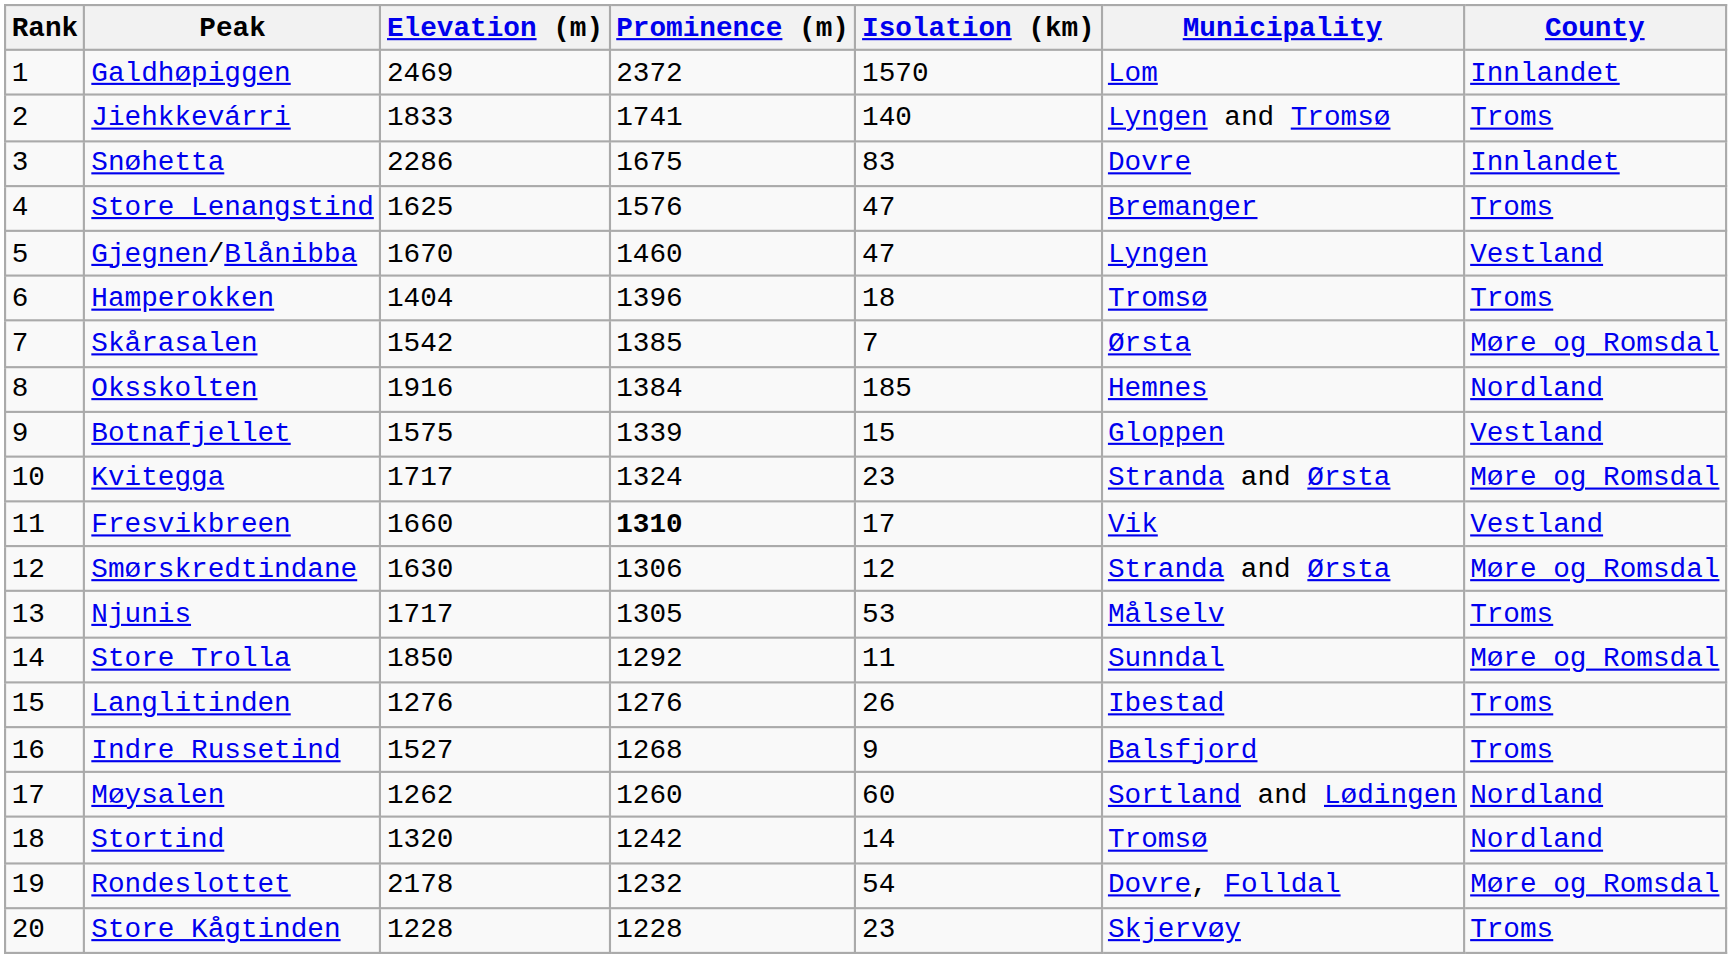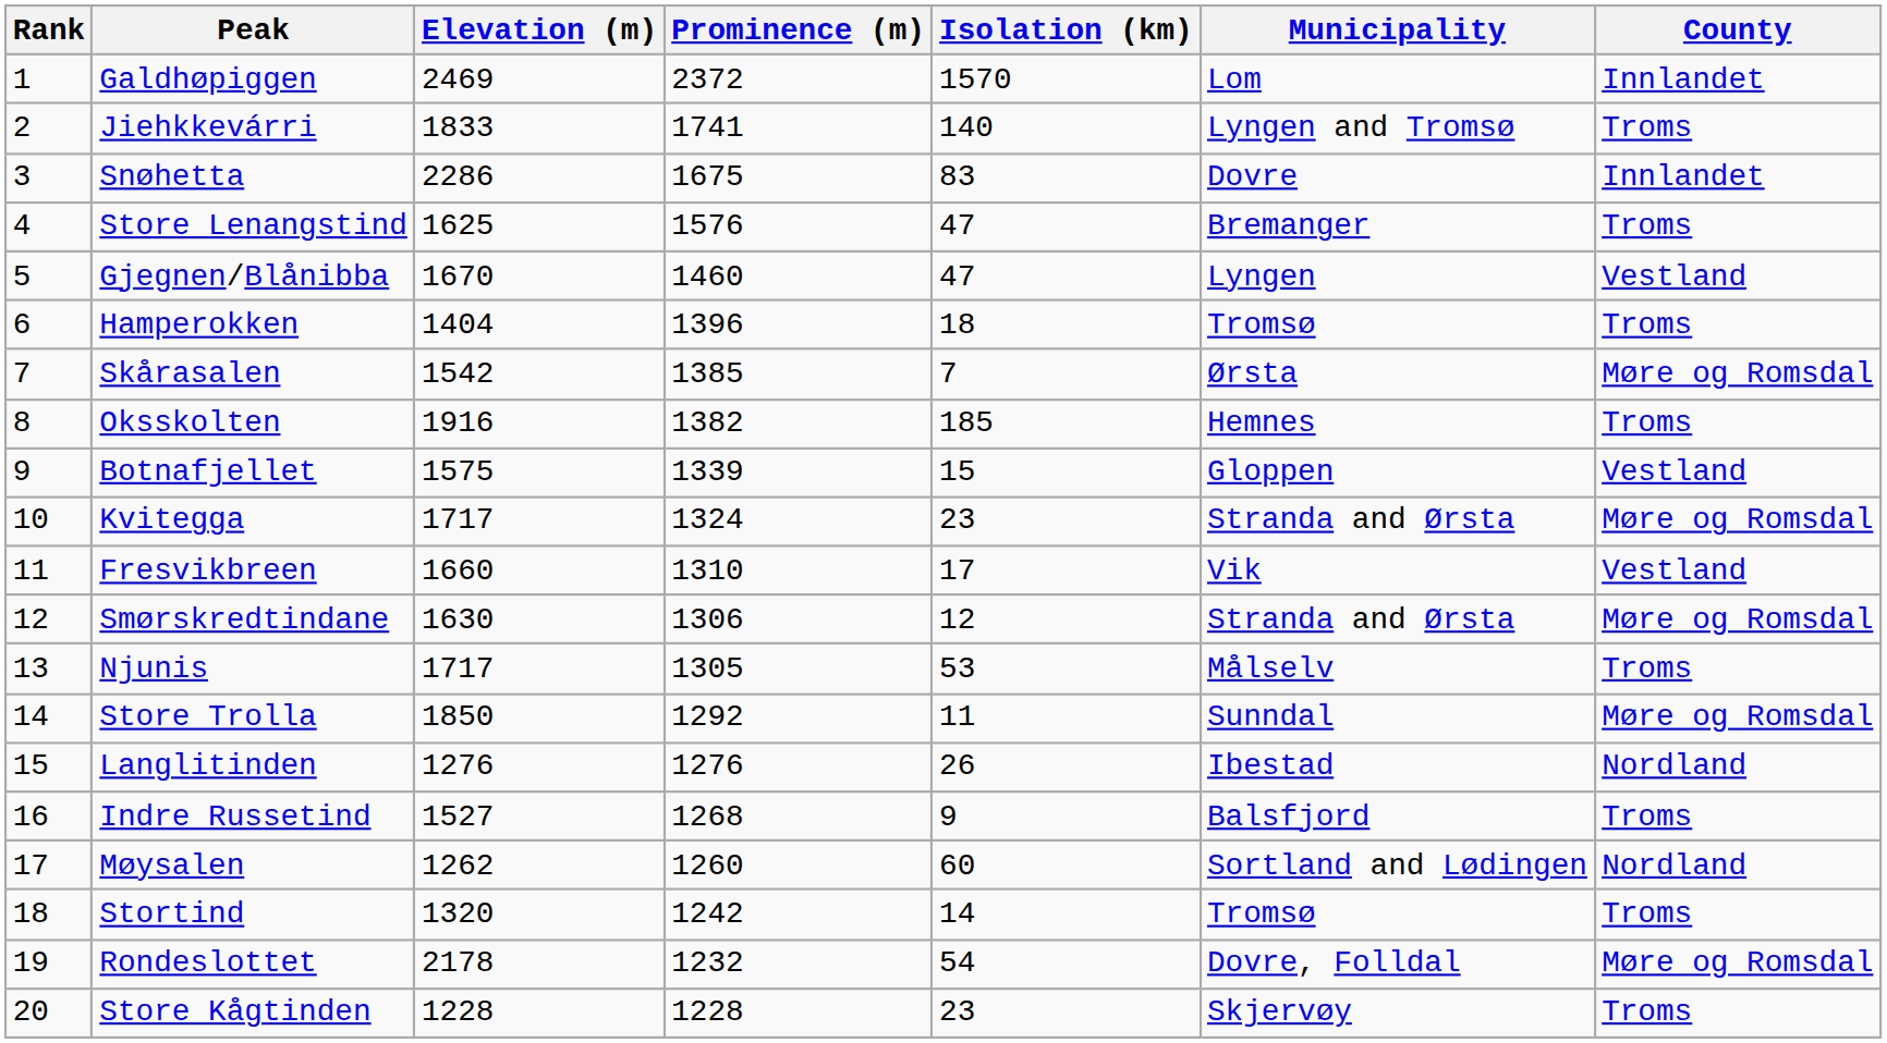 <table class="wikitable sortable">
 <tr>
 <th>Rank</th>
 <th>Peak</th>
 <th><a href='#'>Elevation</a> (m)</th>
 <th><a href='#'>Prominence</a> (m)</th>
 <th><a href='#'>Isolation</a> (km)</th>
 <th><a href='#'>Municipality</a></th>
 <th><a href='#'>County</a></th>
 </tr>
 <tr>
 <td>1</td>
 <td><a href='#'>Galdhøpiggen</a></td>
 <td>2469</td>
 <td>2372</td>
 <td>1570</td>
 <td><a href='#'>Lom</a></td>
 <td><a href='#'>Innlandet</a></td>
 </tr>
 <tr>
 <td>2</td>
 <td><a href='#'>Jiehkkevárri</a></td>
 <td>1833</td>
 <td>1741</td>
 <td>140</td>
 <td><a href='#'>Lyngen</a> and <a href='#'>Tromsø</a></td>
 <td><a href='#'>Troms</a></td>
 </tr>
 <tr>
 <td>3</td>
 <td><a href='#'>Snøhetta</a></td>
 <td>2286</td>
 <td>1675</td>
 <td>83</td>
 <td><a href='#'>Dovre</a></td>
 <td><a href='#'>Innlandet</a></td>
 </tr>
 <tr>
 <td>4</td>
 <td><a href='#'>Store Lenangstind</a></td>
 <td>1625</td>
 <td>1576</td>
 <td>47</td>
 <td><a href='#'>Bremanger</a></td>
 <td><a href='#'>Troms</a></td>
 </tr>
 <tr>
 <td>5</td>
 <td><a href='#'>Gjegnen</a>/<a href='#'>Blånibba</a></td>
 <td>1670</td>
 <td>1460</td>
 <td>47</td>
 <td><a href='#'>Lyngen</a></td>
 <td><a href='#'>Vestland</a></td>
 </tr>
 <tr>
 <td>6</td>
 <td><a href='#'>Hamperokken</a></td>
 <td>1404</td>
 <td>1396</td>
 <td>18</td>
 <td><a href='#'>Tromsø</a></td>
 <td><a href='#'>Troms</a></td>
 </tr>
 <tr>
 <td>7</td>
 <td><a href='#'>Skårasalen</a></td>
 <td>1542</td>
 <td>1385</td>
 <td>7</td>
 <td><a href='#'>Ørsta</a></td>
 <td><a href='#'>Møre og Romsdal</a></td>
 </tr>
 <tr>
 <td>8</td>
 <td><a href='#'>Oksskolten</a></td>
 <td>1916</td>
-<td>1384</td>
+<td>1382</td>
 <td>185</td>
 <td><a href='#'>Hemnes</a></td>
-<td><a href='#'>Nordland</a></td>
+<td><a href='#'>Troms</a></td>
 </tr>
 <tr>
 <td>9</td>
 <td><a href='#'>Botnafjellet</a></td>
 <td>1575</td>
 <td>1339</td>
 <td>15</td>
 <td><a href='#'>Gloppen</a></td>
 <td><a href='#'>Vestland</a></td>
 </tr>
 <tr>
 <td>10</td>
 <td><a href='#'>Kvitegga</a></td>
 <td>1717</td>
 <td>1324</td>
 <td>23</td>
 <td><a href='#'>Stranda</a> and <a href='#'>Ørsta</a></td>
 <td><a href='#'>Møre og Romsdal</a></td>
 </tr>
 <tr>
 <td>11</td>
 <td><a href='#'>Fresvikbreen</a></td>
 <td>1660</td>
-<td><strong>1310</strong></td>
+<td>1310</td>
 <td>17</td>
 <td><a href='#'>Vik</a></td>
 <td><a href='#'>Vestland</a></td>
 </tr>
 <tr>
 <td>12</td>
 <td><a href='#'>Smørskredtindane</a></td>
 <td>1630</td>
 <td>1306</td>
 <td>12</td>
 <td><a href='#'>Stranda</a> and <a href='#'>Ørsta</a></td>
 <td><a href='#'>Møre og Romsdal</a></td>
 </tr>
 <tr>
 <td>13</td>
 <td><a href='#'>Njunis</a></td>
 <td>1717</td>
 <td>1305</td>
 <td>53</td>
 <td><a href='#'>Målselv</a></td>
 <td><a href='#'>Troms</a></td>
 </tr>
 <tr>
 <td>14</td>
 <td><a href='#'>Store Trolla</a></td>
 <td>1850</td>
 <td>1292</td>
 <td>11</td>
 <td><a href='#'>Sunndal</a></td>
 <td><a href='#'>Møre og Romsdal</a></td>
 </tr>
 <tr>
 <td>15</td>
 <td><a href='#'>Langlitinden</a></td>
 <td>1276</td>
 <td>1276</td>
 <td>26</td>
 <td><a href='#'>Ibestad</a></td>
-<td><a href='#'>Troms</a></td>
+<td><a href='#'>Nordland</a></td>
 </tr>
 <tr>
 <td>16</td>
 <td><a href='#'>Indre Russetind</a></td>
 <td>1527</td>
 <td>1268</td>
 <td>9</td>
 <td><a href='#'>Balsfjord</a></td>
 <td><a href='#'>Troms</a></td>
 </tr>
 <tr>
 <td>17</td>
 <td><a href='#'>Møysalen</a></td>
 <td>1262</td>
 <td>1260</td>
 <td>60</td>
 <td><a href='#'>Sortland</a> and <a href='#'>Lødingen</a></td>
 <td><a href='#'>Nordland</a></td>
 </tr>
 <tr>
 <td>18</td>
 <td><a href='#'>Stortind</a></td>
 <td>1320</td>
 <td>1242</td>
 <td>14</td>
 <td><a href='#'>Tromsø</a></td>
-<td><a href='#'>Nordland</a></td>
+<td><a href='#'>Troms</a></td>
 </tr>
 <tr>
 <td>19</td>
 <td><a href='#'>Rondeslottet</a></td>
 <td>2178</td>
 <td>1232</td>
 <td>54</td>
 <td><a href='#'>Dovre</a>, <a href='#'>Folldal</a></td>
 <td><a href='#'>Møre og Romsdal</a></td>
 </tr>
 <tr>
 <td>20</td>
 <td><a href='#'>Store Kågtinden</a></td>
 <td>1228</td>
 <td>1228</td>
 <td>23</td>
 <td><a href='#'>Skjervøy</a></td>
 <td><a href='#'>Troms</a></td>
 </tr>
 </table>
